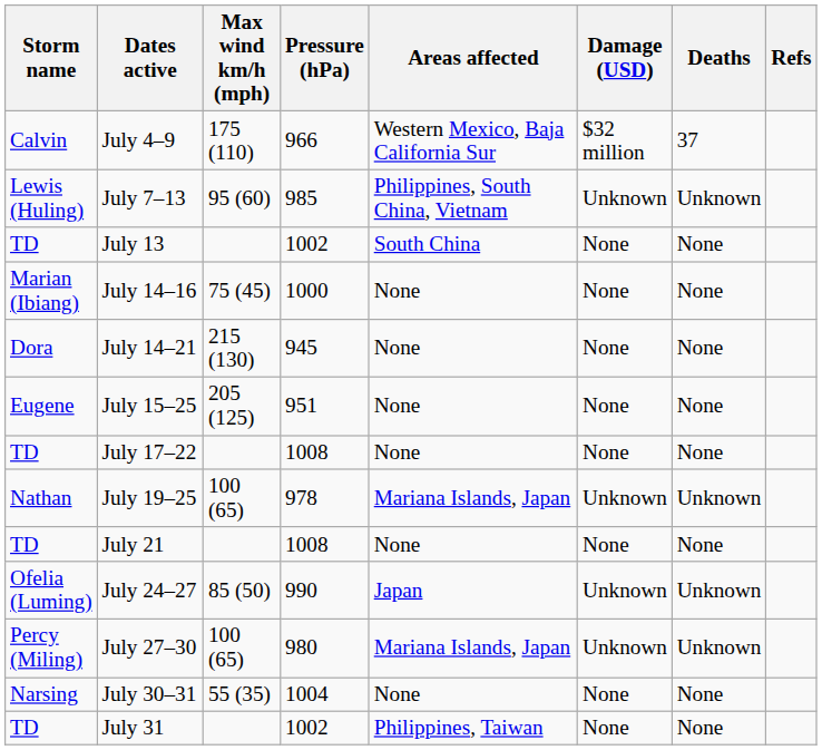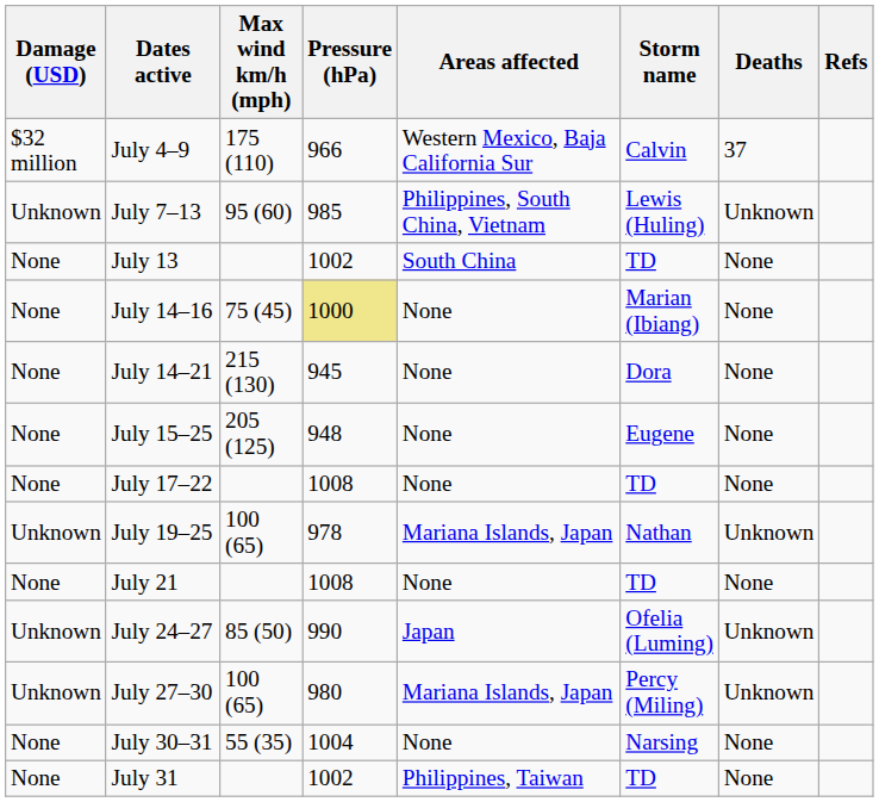 <table class="wikitable sortable">
 <tr>
-<th width="5%">Storm name</th>
+<th width="10%">Damage<br>(<a href='#'>USD</a>)</th>
 <th width="15%">Dates active</th>
 <th width="10%">Max wind<br>km/h (mph)</th>
 <th width="5%">Pressure<br>(hPa)</th>
 <th width="30%">Areas affected</th>
-<th width="10%">Damage<br>(<a href='#'>USD</a>)</th>
+<th width="5%">Storm name</th>
 <th width="5%">Deaths</th>
 <th width="5%">Refs</th>
 </tr>
 <tr>
-<td><a href='#'>Calvin</a></td>
+<td>$32 million</td>
 <td>July 4–9</td>
 <td>175 (110)</td>
 <td>966</td>
 <td>Western <a href='#'>Mexico</a>, <a href='#'>Baja California Sur</a></td>
-<td>$32 million</td>
+<td><a href='#'>Calvin</a></td>
 <td>37</td>
 <td></td>
 </tr>
 <tr>
-<td><a href='#'>Lewis (Huling)</a></td>
+<td>Unknown</td>
 <td>July 7–13</td>
 <td>95 (60)</td>
 <td>985</td>
 <td><a href='#'>Philippines</a>, <a href='#'>South China</a>, <a href='#'>Vietnam</a></td>
-<td>Unknown</td>
+<td><a href='#'>Lewis (Huling)</a></td>
 <td>Unknown</td>
 <td></td>
 </tr>
 <tr>
-<td><a href='#'>TD</a></td>
+<td>None</td>
 <td>July 13</td>
 <td></td>
 <td>1002</td>
 <td><a href='#'>South China</a></td>
-<td>None</td>
+<td><a href='#'>TD</a></td>
 <td>None</td>
 <td></td>
 </tr>
 <tr>
-<td><a href='#'>Marian (Ibiang)</a></td>
+<td>None</td>
 <td>July 14–16</td>
 <td>75 (45)</td>
-<td>1000</td>
+<td style="background: khaki;">1000</td>
 <td>None</td>
-<td>None</td>
+<td><a href='#'>Marian (Ibiang)</a></td>
 <td>None</td>
 <td></td>
 </tr>
 <tr>
-<td><a href='#'>Dora</a></td>
+<td>None</td>
 <td>July 14–21</td>
 <td>215 (130)</td>
 <td>945</td>
 <td>None</td>
-<td>None</td>
+<td><a href='#'>Dora</a></td>
 <td>None</td>
 <td></td>
 </tr>
 <tr>
-<td><a href='#'>Eugene</a></td>
+<td>None</td>
 <td>July 15–25</td>
 <td>205 (125)</td>
-<td>951</td>
+<td>948</td>
 <td>None</td>
-<td>None</td>
+<td><a href='#'>Eugene</a></td>
 <td>None</td>
 <td></td>
 </tr>
 <tr>
-<td><a href='#'>TD</a></td>
+<td>None</td>
 <td>July 17–22</td>
 <td></td>
 <td>1008</td>
 <td>None</td>
-<td>None</td>
+<td><a href='#'>TD</a></td>
 <td>None</td>
 <td></td>
 </tr>
 <tr>
-<td><a href='#'>Nathan</a></td>
+<td>Unknown</td>
 <td>July 19–25</td>
 <td>100 (65)</td>
 <td>978</td>
 <td><a href='#'>Mariana Islands</a>, <a href='#'>Japan</a></td>
-<td>Unknown</td>
+<td><a href='#'>Nathan</a></td>
 <td>Unknown</td>
 <td></td>
 </tr>
 <tr>
-<td><a href='#'>TD</a></td>
+<td>None</td>
 <td>July 21</td>
 <td></td>
 <td>1008</td>
 <td>None</td>
-<td>None</td>
+<td><a href='#'>TD</a></td>
 <td>None</td>
 <td></td>
 </tr>
 <tr>
-<td><a href='#'>Ofelia (Luming)</a></td>
+<td>Unknown</td>
 <td>July 24–27</td>
 <td>85 (50)</td>
 <td>990</td>
 <td><a href='#'>Japan</a></td>
-<td>Unknown</td>
+<td><a href='#'>Ofelia (Luming)</a></td>
 <td>Unknown</td>
 <td></td>
 </tr>
 <tr>
-<td><a href='#'>Percy (Miling)</a></td>
+<td>Unknown</td>
 <td>July 27–30</td>
 <td>100 (65)</td>
 <td>980</td>
 <td><a href='#'>Mariana Islands</a>, <a href='#'>Japan</a></td>
-<td>Unknown</td>
+<td><a href='#'>Percy (Miling)</a></td>
 <td>Unknown</td>
 <td></td>
 </tr>
 <tr>
-<td><a href='#'>Narsing</a></td>
+<td>None</td>
 <td>July 30–31</td>
 <td>55 (35)</td>
 <td>1004</td>
 <td>None</td>
-<td>None</td>
+<td><a href='#'>Narsing</a></td>
 <td>None</td>
 <td></td>
 </tr>
 <tr>
-<td><a href='#'>TD</a></td>
+<td>None</td>
 <td>July 31</td>
 <td></td>
 <td>1002</td>
 <td><a href='#'>Philippines</a>, <a href='#'>Taiwan</a></td>
-<td>None</td>
+<td><a href='#'>TD</a></td>
 <td>None</td>
 <td></td>
 </tr>
 </table>
